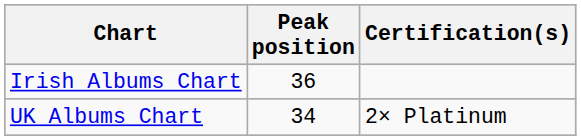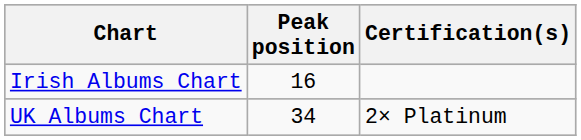 <table class="wikitable">
 <tr>
 <th>Chart</th>
 <th>Peak<br>position</th>
 <th>Certification(s)</th>
 </tr>
 <tr>
 <td align="left"><a href='#'>Irish Albums Chart</a></td>
-<td style="text-align:center;">36</td>
+<td style="text-align:center;">16</td>
 <td align="left"></td>
 </tr>
 <tr>
 <td align="left"><a href='#'>UK Albums Chart</a></td>
 <td style="text-align:center;">34</td>
 <td>2× Platinum</td>
 </tr>
 </table>
